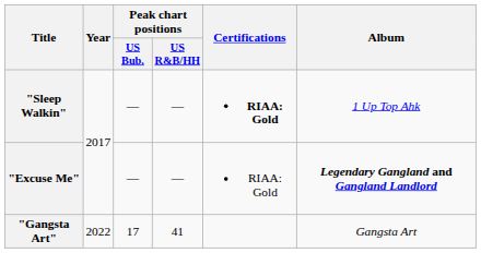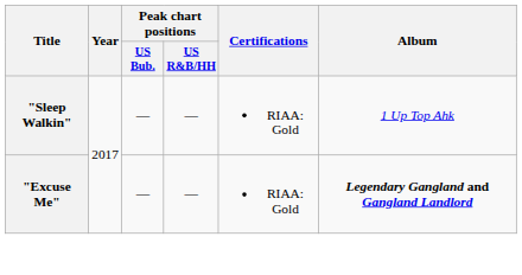 <table class="wikitable plainrowheaders" style="text-align:center;">
 <tr>
 <th rowspan="2">Title</th>
 <th rowspan="2">Year</th>
 <th colspan="2">Peak chart positions</th>
 <th rowspan="2"><a href='#'>Certifications</a></th>
 <th rowspan="2">Album</th>
 </tr>
 <tr>
 <th scope="col" style="width:3em;font-size:90%;"><a href='#'>US<br>Bub.</a><br></th>
 <th scope="col" style="width:3em;font-size:90%;"><a href='#'>US<br>R&B/HH</a><br></th>
 </tr>
 <tr>
 <th scope="row">"Sleep Walkin"</th>
 <td rowspan="2">2017</td>
 <td>—</td>
 <td>—</td>
-<td><strong><br><ul><li>RIAA: Gold</li></ul></strong></td>
+<td><br><ul><li>RIAA: Gold</li></ul></td>
 <td><em><a href='#'>1 Up Top Ahk</a></em></td>
 </tr>
 <tr>
 <th scope="row">"Excuse Me"<br></th>
 <td>—</td>
 <td>—</td>
 <td><br><ul><li>RIAA: Gold</li></ul></td>
 <td><strong><em>Legendary Gangland</em> and <em><a href='#'>Gangland Landlord</a></em></strong></td>
 </tr>
-<tr>
-<th scope="row">"Gangsta Art"<br></th>
-<td>2022</td>
-<td>17</td>
-<td>41</td>
-<td></td>
-<td><em>Gangsta Art</em></td>
-</tr>
 </table>
